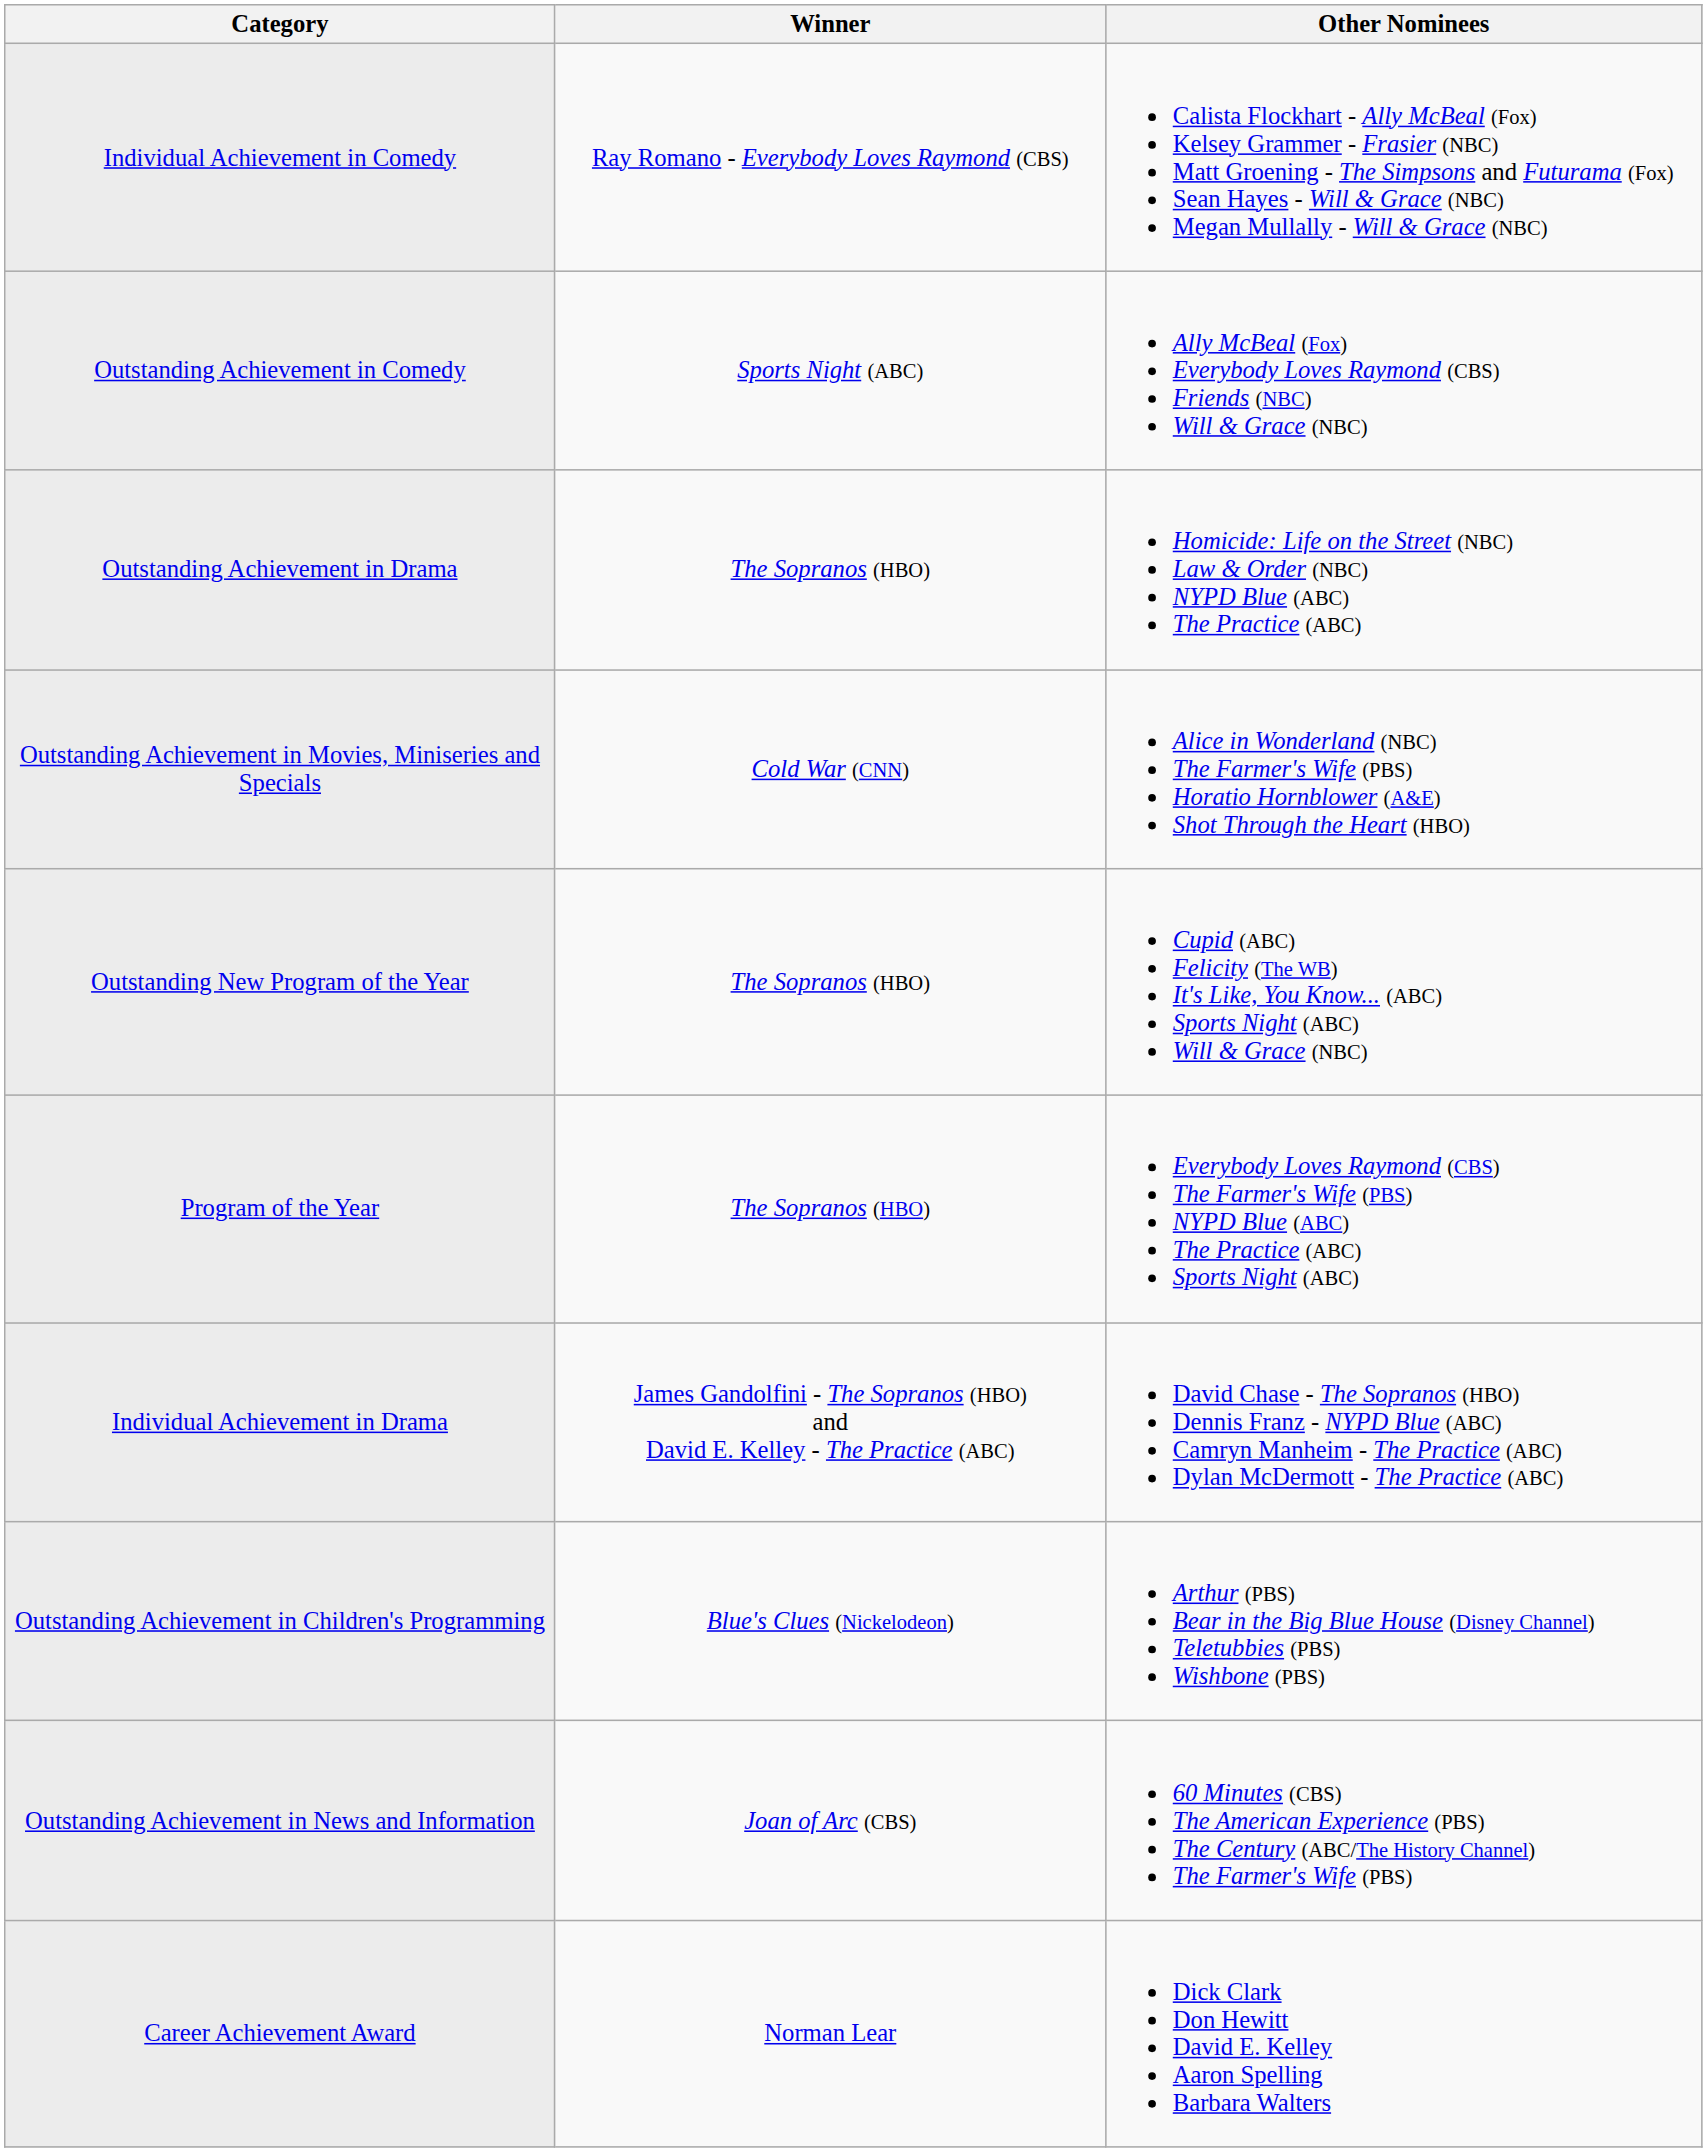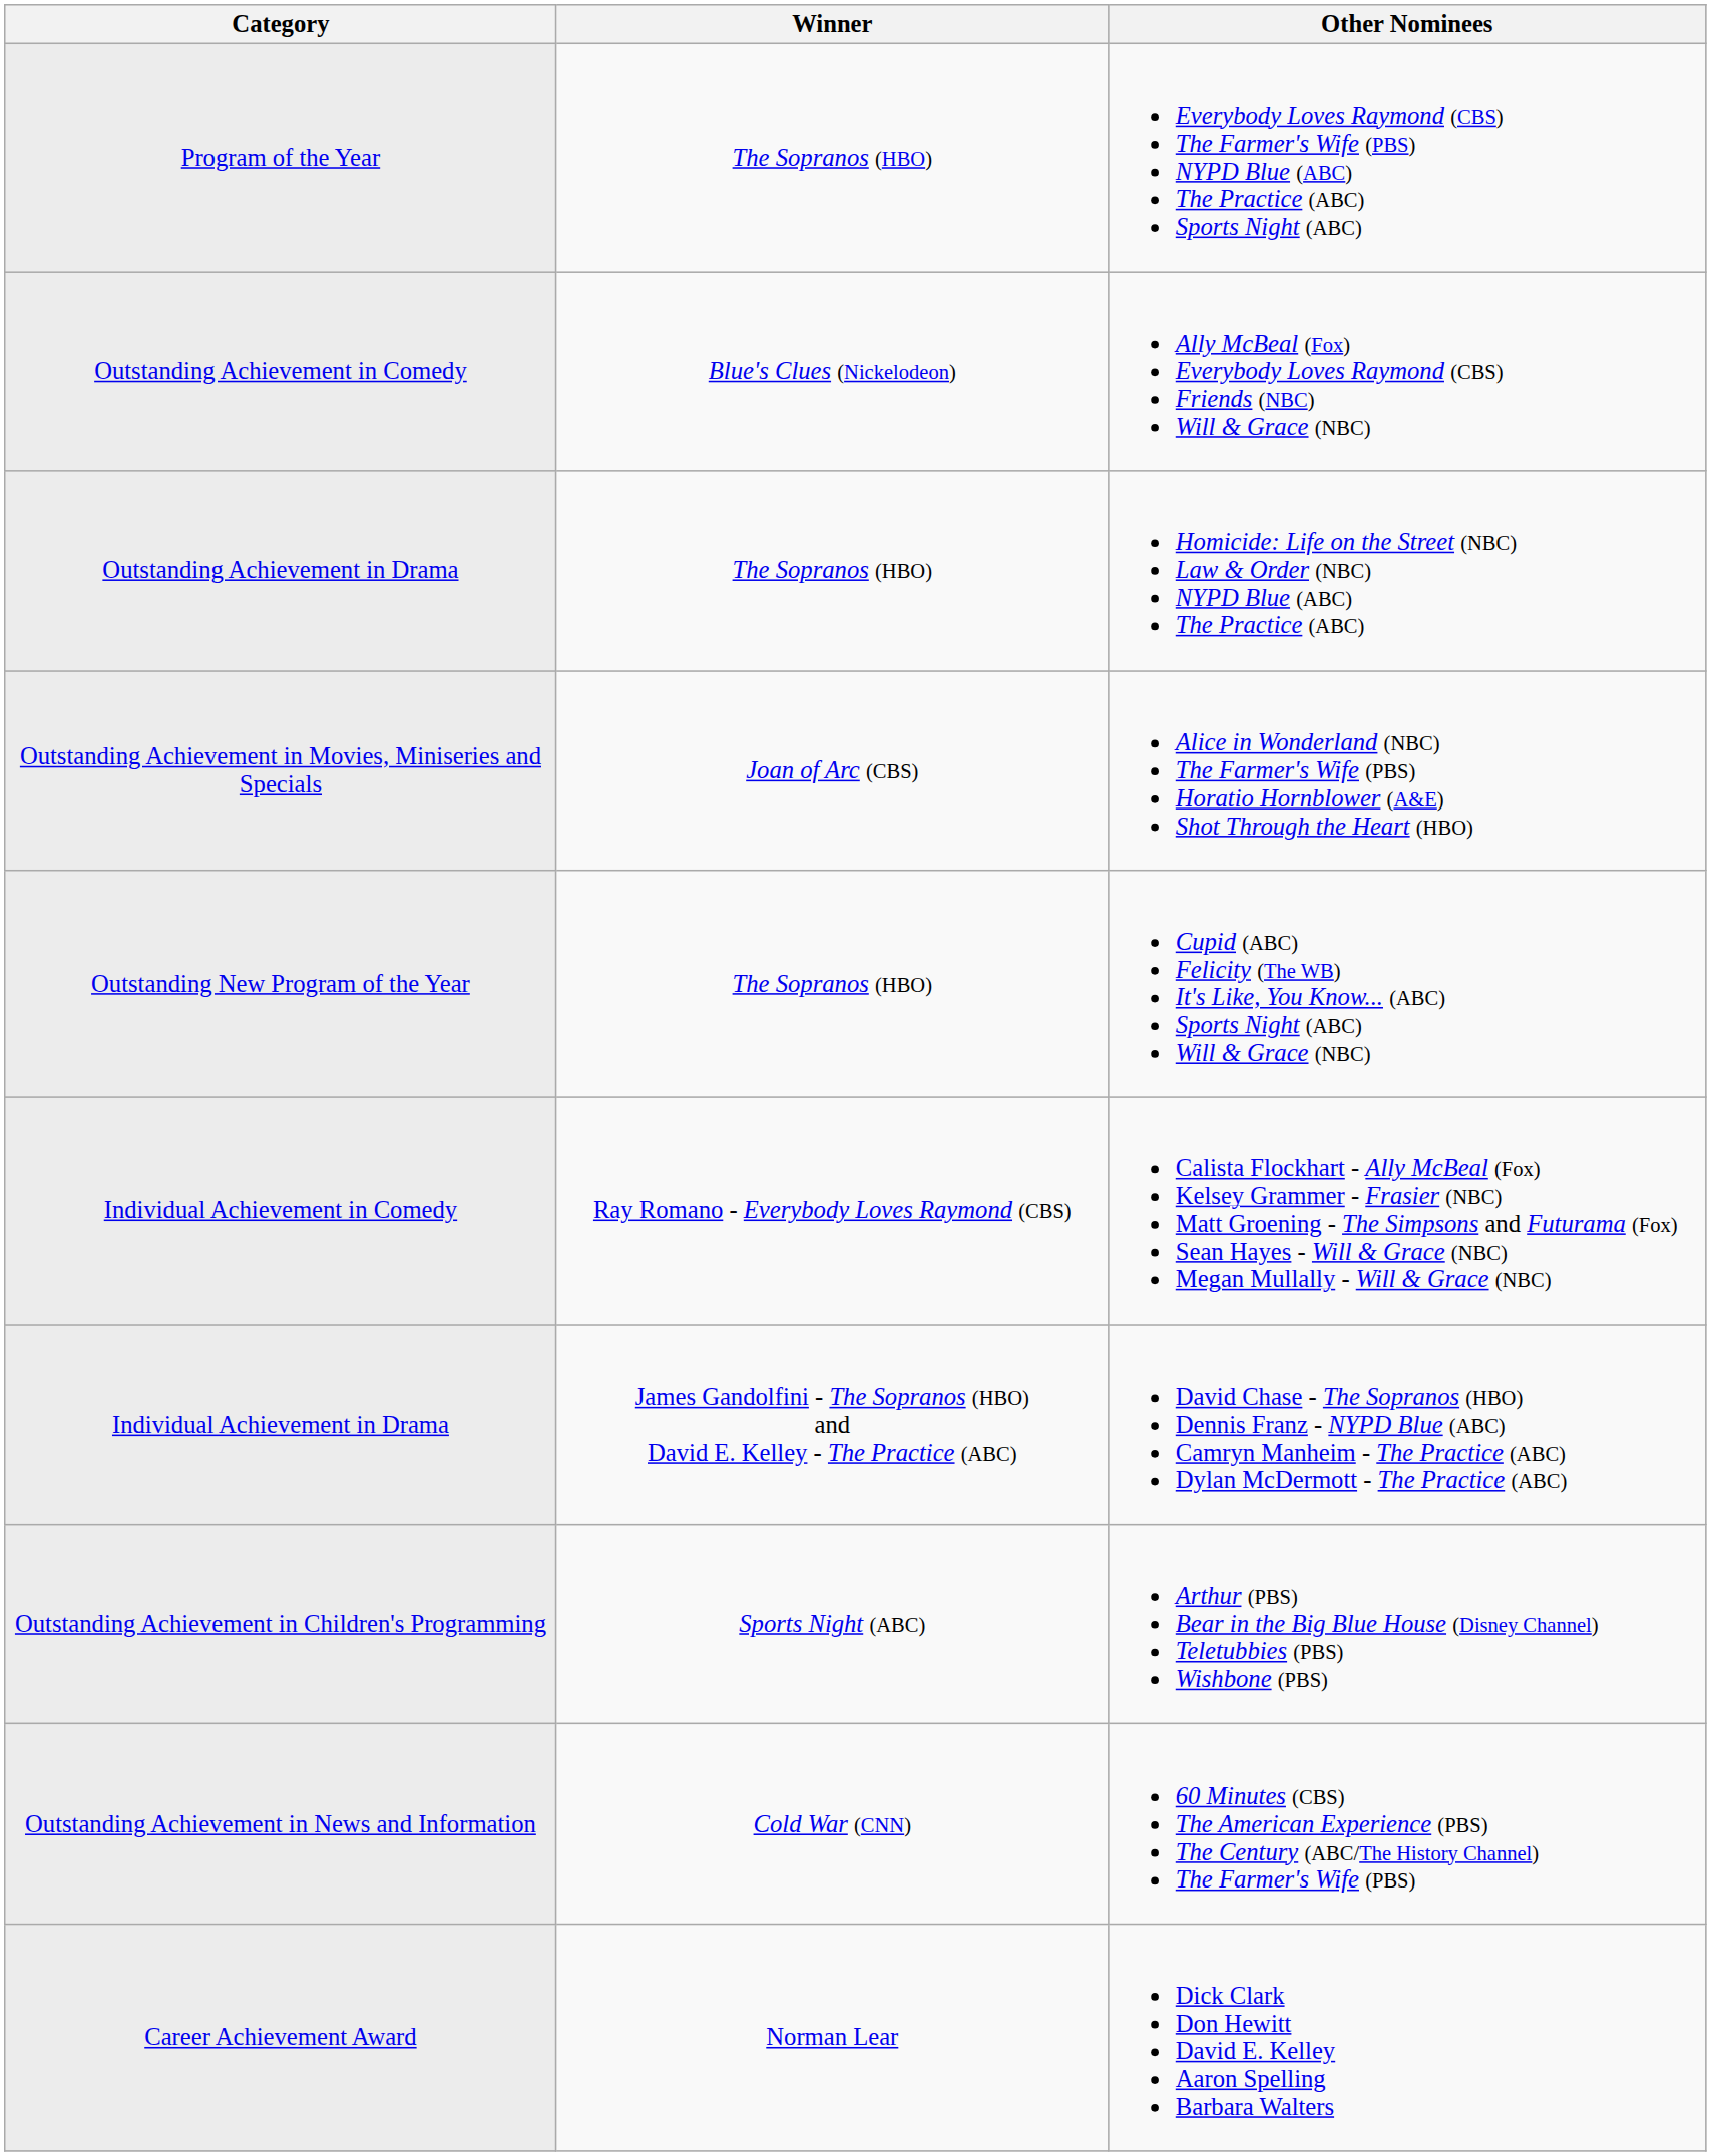 <table class="wikitable">
 <tr>
 <th width="350">Category</th>
 <th width="350">Winner</th>
 <th width="380">Other Nominees</th>
 </tr>
 <tr>
-<td align="center" style="background: #ececec; color: grey; vertical-align: middle; text-align: center;" class="table-na"><a href='#'>Individual Achievement in Comedy</a></td>
-<td align="center"><a href='#'>Ray Romano</a> - <em><a href='#'>Everybody Loves Raymond</a></em> <small>(CBS)</small></td>
-<td><br><ul><li><a href='#'>Calista Flockhart</a> - <em><a href='#'>Ally McBeal</a></em> <small>(Fox)</small></li><li><a href='#'>Kelsey Grammer</a> - <em><a href='#'>Frasier</a></em> <small>(NBC)</small></li><li><a href='#'>Matt Groening</a> - <em><a href='#'>The Simpsons</a></em> and <em><a href='#'>Futurama</a></em> <small>(Fox)</small></li><li><a href='#'>Sean Hayes</a> - <em><a href='#'>Will & Grace</a></em> <small>(NBC)</small></li><li><a href='#'>Megan Mullally</a> - <em><a href='#'>Will & Grace</a></em> <small>(NBC)</small></li></ul></td>
+<td align="center" style="background: #ececec; color: grey; vertical-align: middle; text-align: center;" class="table-na"><a href='#'>Program of the Year</a></td>
+<td align="center"><em><a href='#'>The Sopranos</a></em> <small>(<a href='#'>HBO</a>)</small></td>
+<td><br><ul><li><em><a href='#'>Everybody Loves Raymond</a></em> <small>(<a href='#'>CBS</a>)</small></li><li><em><a href='#'>The Farmer's Wife</a></em> <small>(<a href='#'>PBS</a>)</small></li><li><em><a href='#'>NYPD Blue</a></em> <small>(<a href='#'>ABC</a>)</small></li><li><em><a href='#'>The Practice</a></em> <small>(ABC)</small></li><li><em><a href='#'>Sports Night</a></em> <small>(ABC)</small></li></ul></td>
 </tr>
 <tr>
 <td align="center" style="background: #ececec; color: grey; vertical-align: middle; text-align: center;" class="table-na"><a href='#'>Outstanding Achievement in Comedy</a></td>
-<td align="center"><em><a href='#'>Sports Night</a></em> <small>(ABC)</small></td>
+<td align="center"><em><a href='#'>Blue's Clues</a></em> <small>(<a href='#'>Nickelodeon</a>)</small></td>
 <td><br><ul><li><em><a href='#'>Ally McBeal</a></em> <small>(<a href='#'>Fox</a>)</small></li><li><em><a href='#'>Everybody Loves Raymond</a></em> <small>(CBS)</small></li><li><em><a href='#'>Friends</a></em> <small>(<a href='#'>NBC</a>)</small></li><li><em><a href='#'>Will & Grace</a></em> <small>(NBC)</small></li></ul></td>
 </tr>
 <tr>
 <td align="center" style="background: #ececec; color: grey; vertical-align: middle; text-align: center;" class="table-na"><a href='#'>Outstanding Achievement in Drama</a></td>
 <td align="center"><em><a href='#'>The Sopranos</a></em> <small>(HBO)</small></td>
 <td><br><ul><li><em><a href='#'>Homicide: Life on the Street</a></em> <small>(NBC)</small></li><li><em><a href='#'>Law & Order</a></em> <small>(NBC)</small></li><li><em><a href='#'>NYPD Blue</a></em> <small>(ABC)</small></li><li><em><a href='#'>The Practice</a></em> <small>(ABC)</small></li></ul></td>
 </tr>
 <tr>
 <td align="center" style="background: #ececec; color: grey; vertical-align: middle; text-align: center;" class="table-na"><a href='#'>Outstanding Achievement in Movies, Miniseries and Specials</a></td>
-<td align="center"><em><a href='#'>Cold War</a></em> <small>(<a href='#'>CNN</a>)</small></td>
+<td align="center"><em><a href='#'>Joan of Arc</a></em> <small>(CBS)</small></td>
 <td><br><ul><li><em><a href='#'>Alice in Wonderland</a></em> <small>(NBC)</small></li><li><em><a href='#'>The Farmer's Wife</a></em> <small>(PBS)</small></li><li><em><a href='#'>Horatio Hornblower</a></em> <small>(<a href='#'>A&E</a>)</small></li><li><em><a href='#'>Shot Through the Heart</a></em> <small>(HBO)</small></li></ul></td>
 </tr>
 <tr>
 <td align="center" style="background: #ececec; color: grey; vertical-align: middle; text-align: center;" class="table-na"><a href='#'>Outstanding New Program of the Year</a></td>
 <td align="center"><em><a href='#'>The Sopranos</a></em> <small>(HBO)</small></td>
 <td><br><ul><li><em><a href='#'>Cupid</a></em> <small>(ABC)</small></li><li><em><a href='#'>Felicity</a></em> <small>(<a href='#'>The WB</a>)</small></li><li><em><a href='#'>It's Like, You Know...</a></em> <small>(ABC)</small></li><li><em><a href='#'>Sports Night</a></em> <small>(ABC)</small></li><li><em><a href='#'>Will & Grace</a></em> <small>(NBC)</small></li></ul></td>
 </tr>
 <tr>
-<td align="center" style="background: #ececec; color: grey; vertical-align: middle; text-align: center;" class="table-na"><a href='#'>Program of the Year</a></td>
-<td align="center"><em><a href='#'>The Sopranos</a></em> <small>(<a href='#'>HBO</a>)</small></td>
-<td><br><ul><li><em><a href='#'>Everybody Loves Raymond</a></em> <small>(<a href='#'>CBS</a>)</small></li><li><em><a href='#'>The Farmer's Wife</a></em> <small>(<a href='#'>PBS</a>)</small></li><li><em><a href='#'>NYPD Blue</a></em> <small>(<a href='#'>ABC</a>)</small></li><li><em><a href='#'>The Practice</a></em> <small>(ABC)</small></li><li><em><a href='#'>Sports Night</a></em> <small>(ABC)</small></li></ul></td>
+<td align="center" style="background: #ececec; color: grey; vertical-align: middle; text-align: center;" class="table-na"><a href='#'>Individual Achievement in Comedy</a></td>
+<td align="center"><a href='#'>Ray Romano</a> - <em><a href='#'>Everybody Loves Raymond</a></em> <small>(CBS)</small></td>
+<td><br><ul><li><a href='#'>Calista Flockhart</a> - <em><a href='#'>Ally McBeal</a></em> <small>(Fox)</small></li><li><a href='#'>Kelsey Grammer</a> - <em><a href='#'>Frasier</a></em> <small>(NBC)</small></li><li><a href='#'>Matt Groening</a> - <em><a href='#'>The Simpsons</a></em> and <em><a href='#'>Futurama</a></em> <small>(Fox)</small></li><li><a href='#'>Sean Hayes</a> - <em><a href='#'>Will & Grace</a></em> <small>(NBC)</small></li><li><a href='#'>Megan Mullally</a> - <em><a href='#'>Will & Grace</a></em> <small>(NBC)</small></li></ul></td>
 </tr>
 <tr>
 <td align="center" style="background: #ececec; color: grey; vertical-align: middle; text-align: center;" class="table-na"><a href='#'>Individual Achievement in Drama</a></td>
 <td align="center"><a href='#'>James Gandolfini</a> - <em><a href='#'>The Sopranos</a></em> <small>(HBO)</small><br>and<br><a href='#'>David E. Kelley</a> - <em><a href='#'>The Practice</a></em> <small>(ABC)</small></td>
 <td><br><ul><li><a href='#'>David Chase</a> - <em><a href='#'>The Sopranos</a></em> <small>(HBO)</small></li><li><a href='#'>Dennis Franz</a> - <em><a href='#'>NYPD Blue</a></em> <small>(ABC)</small></li><li><a href='#'>Camryn Manheim</a> - <em><a href='#'>The Practice</a></em> <small>(ABC)</small></li><li><a href='#'>Dylan McDermott</a> - <em><a href='#'>The Practice</a></em> <small>(ABC)</small></li></ul></td>
 </tr>
 <tr>
 <td align="center" style="background: #ececec; color: grey; vertical-align: middle; text-align: center;" class="table-na"><a href='#'>Outstanding Achievement in Children's Programming</a></td>
-<td align="center"><em><a href='#'>Blue's Clues</a></em> <small>(<a href='#'>Nickelodeon</a>)</small></td>
+<td align="center"><em><a href='#'>Sports Night</a></em> <small>(ABC)</small></td>
 <td><br><ul><li><em><a href='#'>Arthur</a></em> <small>(PBS)</small></li><li><em><a href='#'>Bear in the Big Blue House</a></em> <small>(<a href='#'>Disney Channel</a>)</small></li><li><em><a href='#'>Teletubbies</a></em> <small>(PBS)</small></li><li><em><a href='#'>Wishbone</a></em> <small>(PBS)</small></li></ul></td>
 </tr>
 <tr>
 <td align="center" style="background: #ececec; color: grey; vertical-align: middle; text-align: center;" class="table-na"><a href='#'>Outstanding Achievement in News and Information</a></td>
-<td align="center"><em><a href='#'>Joan of Arc</a></em> <small>(CBS)</small></td>
+<td align="center"><em><a href='#'>Cold War</a></em> <small>(<a href='#'>CNN</a>)</small></td>
 <td><br><ul><li><em><a href='#'>60 Minutes</a></em> <small>(CBS)</small></li><li><em><a href='#'>The American Experience</a></em> <small>(PBS)</small></li><li><em><a href='#'>The Century</a></em> <small>(ABC/<a href='#'>The History Channel</a>)</small></li><li><em><a href='#'>The Farmer's Wife</a></em> <small>(PBS)</small></li></ul></td>
 </tr>
 <tr>
 <td align="center" style="background: #ececec; color: grey; vertical-align: middle; text-align: center;" class="table-na"><a href='#'>Career Achievement Award</a></td>
 <td align="center"><a href='#'>Norman Lear</a></td>
 <td><br><ul><li><a href='#'>Dick Clark</a></li><li><a href='#'>Don Hewitt</a></li><li><a href='#'>David E. Kelley</a></li><li><a href='#'>Aaron Spelling</a></li><li><a href='#'>Barbara Walters</a></li></ul></td>
 </tr>
 </table>
